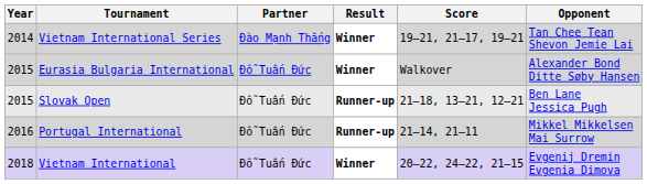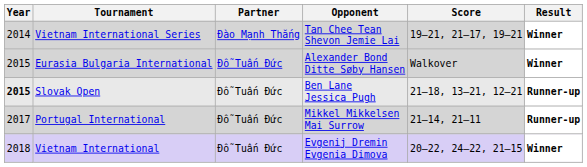 <table class="sortable wikitable" style="font-size: 90%;">
 <tr>
 <th>Year</th>
 <th>Tournament</th>
 <th>Partner</th>
+<th>Opponent</th>
+<th>Score</th>
 <th>Result</th>
-<th>Score</th>
-<th>Opponent</th>
 </tr>
 <tr style="background:#D5D5D5">
 <td align="center">2014</td>
 <td align="left"><a href='#'>Vietnam International Series</a></td>
 <td align="left"> <a href='#'>Đào Mạnh Thắng</a></td>
+<td align="left"> <a href='#'>Tan Chee Tean</a><br> <a href='#'>Shevon Jemie Lai</a></td>
+<td align="left">19–21, 21–17, 19–21</td>
 <td style="text-align:left; background:white"> <strong>Winner</strong></td>
-<td align="left">19–21, 21–17, 19–21</td>
-<td align="left"> <a href='#'>Tan Chee Tean</a><br> <a href='#'>Shevon Jemie Lai</a></td>
 </tr>
 <tr style="background:#D5D5D5">
 <td align="center">2015</td>
 <td align="left"><a href='#'>Eurasia Bulgaria International</a></td>
 <td align="left"> <a href='#'>Đỗ Tuấn Đức</a></td>
+<td align="left"> <a href='#'>Alexander Bond</a><br> <a href='#'>Ditte Søby Hansen</a></td>
+<td align="left">Walkover</td>
 <td style="text-align:left; background:white"> <strong>Winner</strong></td>
-<td align="left">Walkover</td>
-<td align="left"> <a href='#'>Alexander Bond</a><br> <a href='#'>Ditte Søby Hansen</a></td>
 </tr>
 <tr style="background:#E9E9E9">
-<td align="center">2015</td>
+<td align="center"><strong>2015</strong></td>
 <td align="left"><a href='#'>Slovak Open</a></td>
 <td align="left"> Đỗ Tuấn Đức</td>
+<td align="left"> <a href='#'>Ben Lane</a><br> <a href='#'>Jessica Pugh</a></td>
+<td align="left">21–18, 13–21, 12–21</td>
 <td style="text-align:left; background:white"> <strong>Runner-up</strong></td>
-<td align="left">21–18, 13–21, 12–21</td>
-<td align="left"> <a href='#'>Ben Lane</a><br> <a href='#'>Jessica Pugh</a></td>
 </tr>
 <tr style="background:#D5D5D5">
-<td align="center">2016</td>
+<td align="center">2017</td>
 <td align="left"><a href='#'>Portugal International</a></td>
 <td align="left"> Đỗ Tuấn Đức</td>
+<td align="left"> <a href='#'>Mikkel Mikkelsen</a><br> <a href='#'>Mai Surrow</a></td>
+<td align="left">21–14, 21–11</td>
 <td style="text-align:left; background:white"> <strong>Runner-up</strong></td>
-<td align="left">21–14, 21–11</td>
-<td align="left"> <a href='#'>Mikkel Mikkelsen</a><br> <a href='#'>Mai Surrow</a></td>
 </tr>
 <tr style="background:#D8CEF6">
 <td align="center">2018</td>
 <td align="left"><a href='#'>Vietnam International</a></td>
 <td align="left"> Đỗ Tuấn Đức</td>
+<td align="left"> <a href='#'>Evgenij Dremin</a><br> <a href='#'>Evgenia Dimova</a></td>
+<td align="left">20–22, 24–22, 21–15</td>
 <td style="text-align:left; background:white"> <strong>Winner</strong></td>
-<td align="left">20–22, 24–22, 21–15</td>
-<td align="left"> <a href='#'>Evgenij Dremin</a><br> <a href='#'>Evgenia Dimova</a></td>
 </tr>
 </table>
